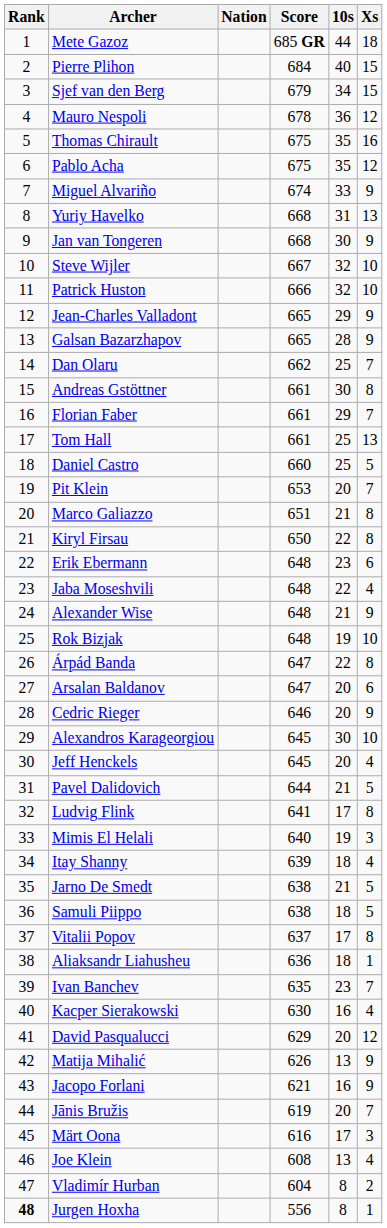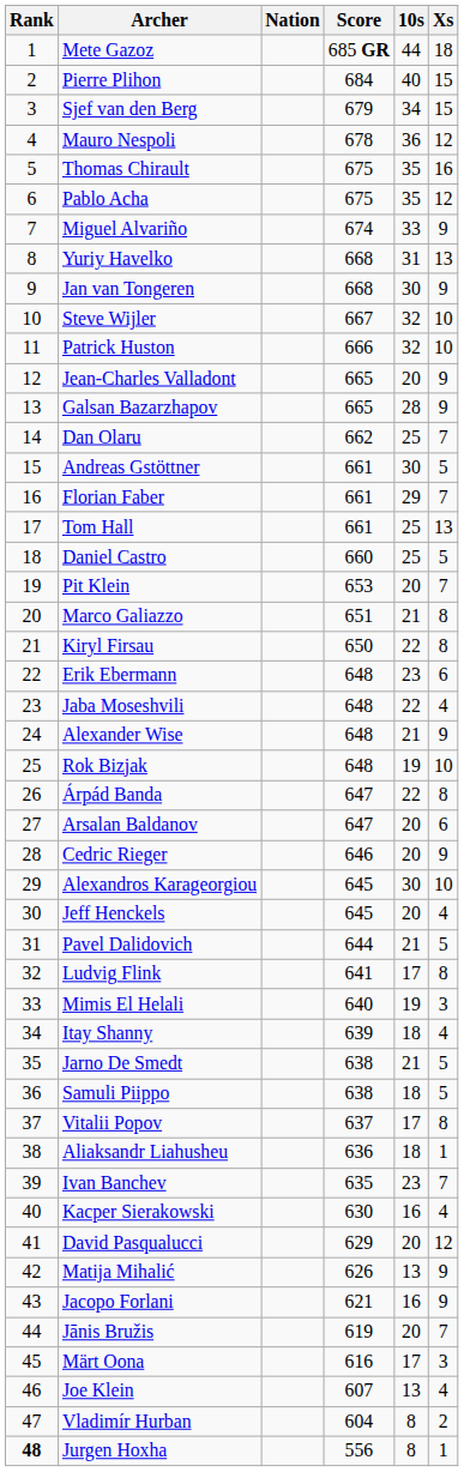 <table class="wikitable sortable" style="text-align:center">
 <tr>
 <th>Rank</th>
 <th>Archer</th>
 <th>Nation</th>
 <th>Score</th>
 <th>10s</th>
 <th>Xs</th>
 </tr>
 <tr>
 <td>1</td>
 <td align=left><a href='#'>Mete Gazoz</a></td>
 <td align=left></td>
 <td>685 <strong>GR</strong></td>
 <td>44</td>
 <td>18</td>
 </tr>
 <tr>
 <td>2</td>
 <td align=left><a href='#'>Pierre Plihon</a></td>
 <td align=left></td>
 <td>684</td>
 <td>40</td>
 <td>15</td>
 </tr>
 <tr>
 <td>3</td>
 <td align=left><a href='#'>Sjef van den Berg</a></td>
 <td align=left></td>
 <td>679</td>
 <td>34</td>
 <td>15</td>
 </tr>
 <tr>
 <td>4</td>
 <td align=left><a href='#'>Mauro Nespoli</a></td>
 <td align=left></td>
 <td>678</td>
 <td>36</td>
 <td>12</td>
 </tr>
 <tr>
 <td>5</td>
 <td align=left><a href='#'>Thomas Chirault</a></td>
 <td align=left></td>
 <td>675</td>
 <td>35</td>
 <td>16</td>
 </tr>
 <tr>
 <td>6</td>
 <td align=left><a href='#'>Pablo Acha</a></td>
 <td align=left></td>
 <td>675</td>
 <td>35</td>
 <td>12</td>
 </tr>
 <tr>
 <td>7</td>
 <td align=left><a href='#'>Miguel Alvariño</a></td>
 <td align=left></td>
 <td>674</td>
 <td>33</td>
 <td>9</td>
 </tr>
 <tr>
 <td>8</td>
 <td align=left><a href='#'>Yuriy Havelko</a></td>
 <td align=left></td>
 <td>668</td>
 <td>31</td>
 <td>13</td>
 </tr>
 <tr>
 <td>9</td>
 <td align=left><a href='#'>Jan van Tongeren</a></td>
 <td align=left></td>
 <td>668</td>
 <td>30</td>
 <td>9</td>
 </tr>
 <tr>
 <td>10</td>
 <td align=left><a href='#'>Steve Wijler</a></td>
 <td align=left></td>
 <td>667</td>
 <td>32</td>
 <td>10</td>
 </tr>
 <tr>
 <td>11</td>
 <td align=left><a href='#'>Patrick Huston</a></td>
 <td align=left></td>
 <td>666</td>
 <td>32</td>
 <td>10</td>
 </tr>
 <tr>
 <td>12</td>
 <td align=left><a href='#'>Jean-Charles Valladont</a></td>
 <td align=left></td>
 <td>665</td>
-<td>29</td>
+<td>20</td>
 <td>9</td>
 </tr>
 <tr>
 <td>13</td>
 <td align=left><a href='#'>Galsan Bazarzhapov</a></td>
 <td align=left></td>
 <td>665</td>
 <td>28</td>
 <td>9</td>
 </tr>
 <tr>
 <td>14</td>
 <td align=left><a href='#'>Dan Olaru</a></td>
 <td align=left></td>
 <td>662</td>
 <td>25</td>
 <td>7</td>
 </tr>
 <tr>
 <td>15</td>
 <td align=left><a href='#'>Andreas Gstöttner</a></td>
 <td align=left></td>
 <td>661</td>
 <td>30</td>
-<td>8</td>
+<td>5</td>
 </tr>
 <tr>
 <td>16</td>
 <td align=left><a href='#'>Florian Faber</a></td>
 <td align=left></td>
 <td>661</td>
 <td>29</td>
 <td>7</td>
 </tr>
 <tr>
 <td>17</td>
 <td align=left><a href='#'>Tom Hall</a></td>
 <td align=left></td>
 <td>661</td>
 <td>25</td>
 <td>13</td>
 </tr>
 <tr>
 <td>18</td>
 <td align=left><a href='#'>Daniel Castro</a></td>
 <td align=left></td>
 <td>660</td>
 <td>25</td>
 <td>5</td>
 </tr>
 <tr>
 <td>19</td>
 <td align=left><a href='#'>Pit Klein</a></td>
 <td align=left></td>
 <td>653</td>
 <td>20</td>
 <td>7</td>
 </tr>
 <tr>
 <td>20</td>
 <td align=left><a href='#'>Marco Galiazzo</a></td>
 <td align=left></td>
 <td>651</td>
 <td>21</td>
 <td>8</td>
 </tr>
 <tr>
 <td>21</td>
 <td align=left><a href='#'>Kiryl Firsau</a></td>
 <td align=left></td>
 <td>650</td>
 <td>22</td>
 <td>8</td>
 </tr>
 <tr>
 <td>22</td>
 <td align=left><a href='#'>Erik Ebermann</a></td>
 <td align=left></td>
 <td>648</td>
 <td>23</td>
 <td>6</td>
 </tr>
 <tr>
 <td>23</td>
 <td align=left><a href='#'>Jaba Moseshvili</a></td>
 <td align=left></td>
 <td>648</td>
 <td>22</td>
 <td>4</td>
 </tr>
 <tr>
 <td>24</td>
 <td align=left><a href='#'>Alexander Wise</a></td>
 <td align=left></td>
 <td>648</td>
 <td>21</td>
 <td>9</td>
 </tr>
 <tr>
 <td>25</td>
 <td align=left><a href='#'>Rok Bizjak</a></td>
 <td align=left></td>
 <td>648</td>
 <td>19</td>
 <td>10</td>
 </tr>
 <tr>
 <td>26</td>
 <td align=left><a href='#'>Árpád Banda</a></td>
 <td align=left></td>
 <td>647</td>
 <td>22</td>
 <td>8</td>
 </tr>
 <tr>
 <td>27</td>
 <td align=left><a href='#'>Arsalan Baldanov</a></td>
 <td align=left></td>
 <td>647</td>
 <td>20</td>
 <td>6</td>
 </tr>
 <tr>
 <td>28</td>
 <td align=left><a href='#'>Cedric Rieger</a></td>
 <td align=left></td>
 <td>646</td>
 <td>20</td>
 <td>9</td>
 </tr>
 <tr>
 <td>29</td>
 <td align=left><a href='#'>Alexandros Karageorgiou</a></td>
 <td align=left></td>
 <td>645</td>
 <td>30</td>
 <td>10</td>
 </tr>
 <tr>
 <td>30</td>
 <td align=left><a href='#'>Jeff Henckels</a></td>
 <td align=left></td>
 <td>645</td>
 <td>20</td>
 <td>4</td>
 </tr>
 <tr>
 <td>31</td>
 <td align=left><a href='#'>Pavel Dalidovich</a></td>
 <td align=left></td>
 <td>644</td>
 <td>21</td>
 <td>5</td>
 </tr>
 <tr>
 <td>32</td>
 <td align=left><a href='#'>Ludvig Flink</a></td>
 <td align=left></td>
 <td>641</td>
 <td>17</td>
 <td>8</td>
 </tr>
 <tr>
 <td>33</td>
 <td align=left><a href='#'>Mimis El Helali</a></td>
 <td align=left></td>
 <td>640</td>
 <td>19</td>
 <td>3</td>
 </tr>
 <tr>
 <td>34</td>
 <td align=left><a href='#'>Itay Shanny</a></td>
 <td align=left></td>
 <td>639</td>
 <td>18</td>
 <td>4</td>
 </tr>
 <tr>
 <td>35</td>
 <td align=left><a href='#'>Jarno De Smedt</a></td>
 <td align=left></td>
 <td>638</td>
 <td>21</td>
 <td>5</td>
 </tr>
 <tr>
 <td>36</td>
 <td align=left><a href='#'>Samuli Piippo</a></td>
 <td align=left></td>
 <td>638</td>
 <td>18</td>
 <td>5</td>
 </tr>
 <tr>
 <td>37</td>
 <td align=left><a href='#'>Vitalii Popov</a></td>
 <td align=left></td>
 <td>637</td>
 <td>17</td>
 <td>8</td>
 </tr>
 <tr>
 <td>38</td>
 <td align=left><a href='#'>Aliaksandr Liahusheu</a></td>
 <td align=left></td>
 <td>636</td>
 <td>18</td>
 <td>1</td>
 </tr>
 <tr>
 <td>39</td>
 <td align=left><a href='#'>Ivan Banchev</a></td>
 <td align=left></td>
 <td>635</td>
 <td>23</td>
 <td>7</td>
 </tr>
 <tr>
 <td>40</td>
 <td align=left><a href='#'>Kacper Sierakowski</a></td>
 <td align=left></td>
 <td>630</td>
 <td>16</td>
 <td>4</td>
 </tr>
 <tr>
 <td>41</td>
 <td align=left><a href='#'>David Pasqualucci</a></td>
 <td align=left></td>
 <td>629</td>
 <td>20</td>
 <td>12</td>
 </tr>
 <tr>
 <td>42</td>
 <td align=left><a href='#'>Matija Mihalić</a></td>
 <td align=left></td>
 <td>626</td>
 <td>13</td>
 <td>9</td>
 </tr>
 <tr>
 <td>43</td>
 <td align=left><a href='#'>Jacopo Forlani</a></td>
 <td align=left></td>
 <td>621</td>
 <td>16</td>
 <td>9</td>
 </tr>
 <tr>
 <td>44</td>
 <td align=left><a href='#'>Jānis Bružis</a></td>
 <td align=left></td>
 <td>619</td>
 <td>20</td>
 <td>7</td>
 </tr>
 <tr>
 <td>45</td>
 <td align=left><a href='#'>Märt Oona</a></td>
 <td align=left></td>
 <td>616</td>
 <td>17</td>
 <td>3</td>
 </tr>
 <tr>
 <td>46</td>
 <td align=left><a href='#'>Joe Klein</a></td>
 <td align=left></td>
-<td>608</td>
+<td>607</td>
 <td>13</td>
 <td>4</td>
 </tr>
 <tr>
 <td>47</td>
 <td align=left><a href='#'>Vladimír Hurban</a></td>
 <td align=left></td>
 <td>604</td>
 <td>8</td>
 <td>2</td>
 </tr>
 <tr>
 <td><strong>48</strong></td>
 <td align=left><a href='#'>Jurgen Hoxha</a></td>
 <td align=left></td>
 <td>556</td>
 <td>8</td>
 <td>1</td>
 </tr>
 </table>
